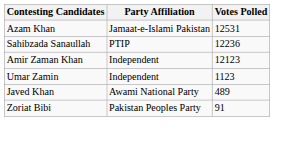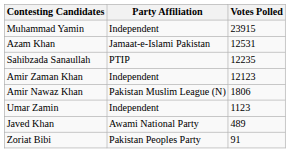 <table class="wikitable">
 <tr>
 <th>Contesting Candidates</th>
 <th>Party Affiliation</th>
 <th>Votes Polled</th>
+</tr>
+<tr>
+<td>Muhammad Yamin</td>
+<td>Independent</td>
+<td>23915</td>
 </tr>
 <tr>
 <td>Azam Khan</td>
 <td>Jamaat-e-Islami Pakistan</td>
 <td>12531</td>
 </tr>
 <tr>
 <td>Sahibzada Sanaullah</td>
 <td>PTIP</td>
-<td>12236</td>
+<td>12235</td>
 </tr>
 <tr>
 <td>Amir Zaman Khan</td>
 <td>Independent</td>
 <td>12123</td>
+</tr>
+<tr>
+<td>Amir Nawaz Khan</td>
+<td>Pakistan Muslim League (N)</td>
+<td>1806</td>
 </tr>
 <tr>
 <td>Umar Zamin</td>
 <td>Independent</td>
 <td>1123</td>
 </tr>
 <tr>
 <td>Javed Khan</td>
 <td>Awami National Party</td>
 <td>489</td>
 </tr>
 <tr>
 <td>Zoriat Bibi</td>
 <td>Pakistan Peoples Party</td>
 <td>91</td>
 </tr>
 </table>
